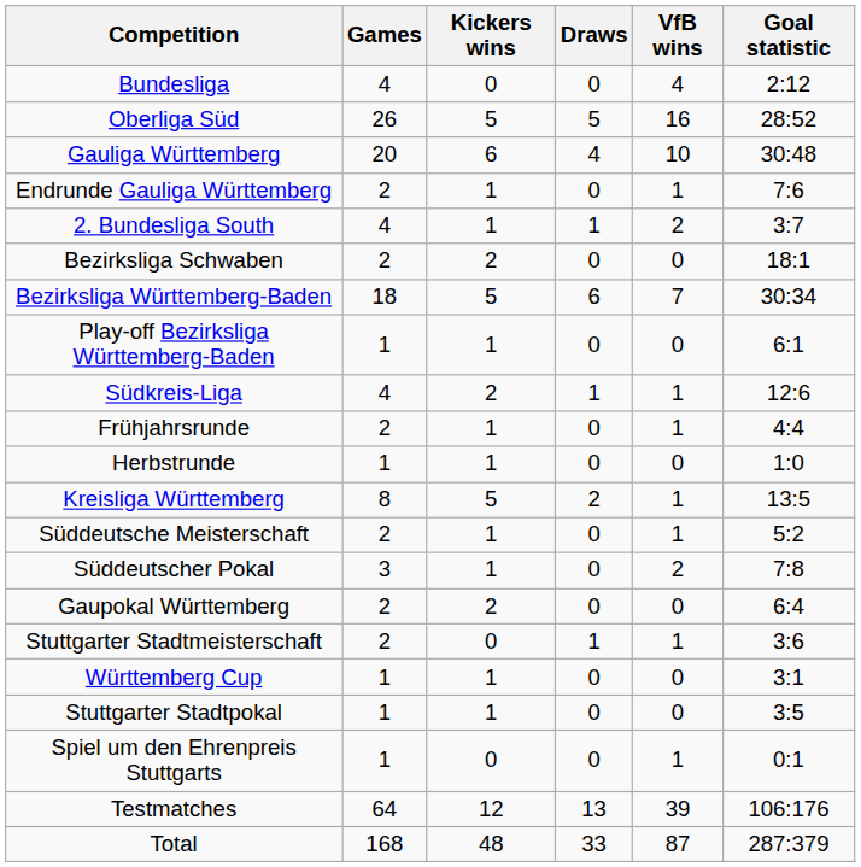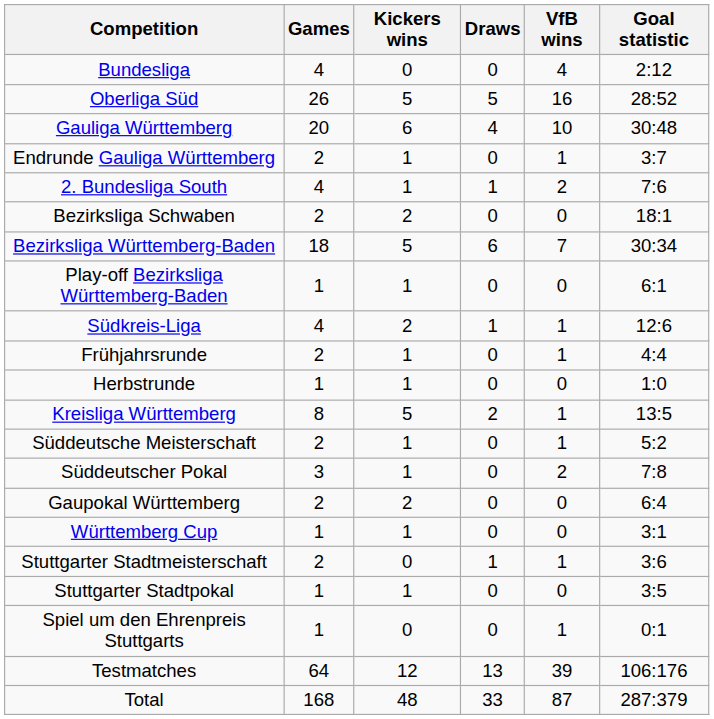 <table class="wikitable" style="text-align: center;">
 <tr>
 <th>Competition</th>
 <th>Games</th>
 <th bgcolor=0000FF>Kickers wins</th>
 <th bgcolor=808080>Draws</th>
 <th bgcolor=008800>VfB wins</th>
 <th bgcolor=808080>Goal statistic</th>
 </tr>
 <tr>
 <td><a href='#'>Bundesliga</a></td>
 <td>4</td>
 <td><span>0</span></td>
 <td>0</td>
 <td><span>4</span></td>
 <td>2:12</td>
 </tr>
 <tr>
 <td><a href='#'>Oberliga Süd</a></td>
 <td>26</td>
 <td><span>5</span></td>
 <td>5</td>
 <td><span>16</span></td>
 <td>28:52</td>
 </tr>
 <tr>
 <td><a href='#'>Gauliga Württemberg</a></td>
 <td>20</td>
 <td><span>6</span></td>
 <td>4</td>
 <td><span>10</span></td>
 <td>30:48</td>
 </tr>
 <tr>
 <td>Endrunde <a href='#'>Gauliga Württemberg</a></td>
 <td>2</td>
 <td><span>1</span></td>
 <td>0</td>
 <td><span>1</span></td>
-<td>7:6</td>
+<td>3:7</td>
 </tr>
 <tr>
 <td><a href='#'>2. Bundesliga South</a></td>
 <td>4</td>
 <td><span>1</span></td>
 <td>1</td>
 <td><span>2</span></td>
-<td>3:7</td>
+<td>7:6</td>
 </tr>
 <tr>
 <td>Bezirksliga Schwaben</td>
 <td>2</td>
 <td><span>2</span></td>
 <td>0</td>
 <td><span> 0</span></td>
 <td>18:1</td>
 </tr>
 <tr>
 <td><a href='#'>Bezirksliga Württemberg-Baden</a></td>
 <td>18</td>
 <td><span>5</span></td>
 <td>6</td>
 <td><span> 7</span></td>
 <td>30:34</td>
 </tr>
 <tr>
 <td>Play-off <a href='#'>Bezirksliga Württemberg-Baden</a></td>
 <td>1</td>
 <td><span>1</span></td>
 <td>0</td>
 <td><span> 0</span></td>
 <td>6:1</td>
 </tr>
 <tr>
 <td><a href='#'>Südkreis-Liga</a></td>
 <td>4</td>
 <td><span>2</span></td>
 <td>1</td>
 <td><span> 1</span></td>
 <td>12:6</td>
 </tr>
 <tr>
 <td>Frühjahrsrunde</td>
 <td>2</td>
 <td><span>1</span></td>
 <td>0</td>
 <td><span> 1</span></td>
 <td>4:4</td>
 </tr>
 <tr>
 <td>Herbstrunde</td>
 <td>1</td>
 <td><span>1</span></td>
 <td>0</td>
 <td><span> 0</span></td>
 <td>1:0</td>
 </tr>
 <tr>
 <td><a href='#'>Kreisliga Württemberg</a></td>
 <td>8</td>
 <td><span>5</span></td>
 <td>2</td>
 <td><span> 1</span></td>
 <td>13:5</td>
 </tr>
 <tr>
 <td>Süddeutsche Meisterschaft</td>
 <td>2</td>
 <td><span>1</span></td>
 <td>0</td>
 <td><span> 1</span></td>
 <td>5:2</td>
 </tr>
 <tr>
 <td>Süddeutscher Pokal</td>
 <td>3</td>
 <td><span>1</span></td>
 <td>0</td>
 <td><span> 2</span></td>
 <td>7:8</td>
 </tr>
 <tr>
 <td>Gaupokal Württemberg</td>
 <td>2</td>
 <td><span>2</span></td>
 <td>0</td>
 <td><span> 0</span></td>
 <td>6:4</td>
 </tr>
 <tr>
+<td><a href='#'>Württemberg Cup</a></td>
+<td>1</td>
+<td><span>1</span></td>
+<td>0</td>
+<td><span> 0</span></td>
+<td>3:1</td>
+</tr>
+<tr>
 <td>Stuttgarter Stadtmeisterschaft</td>
 <td>2</td>
 <td><span>0</span></td>
 <td>1</td>
 <td><span> 1</span></td>
 <td>3:6</td>
-</tr>
-<tr>
-<td><a href='#'>Württemberg Cup</a></td>
-<td>1</td>
-<td><span>1</span></td>
-<td>0</td>
-<td><span> 0</span></td>
-<td>3:1</td>
 </tr>
 <tr>
 <td>Stuttgarter Stadtpokal</td>
 <td>1</td>
 <td><span>1</span></td>
 <td>0</td>
 <td><span> 0</span></td>
 <td>3:5</td>
 </tr>
 <tr>
 <td>Spiel um den Ehrenpreis Stuttgarts</td>
 <td>1</td>
 <td><span>0</span></td>
 <td>0</td>
 <td><span> 1</span></td>
 <td>0:1</td>
 </tr>
 <tr>
 <td>Testmatches</td>
 <td>64</td>
 <td><span>12</span></td>
 <td>13</td>
 <td><span>39</span></td>
 <td>106:176</td>
 </tr>
 <tr>
 <td>Total</td>
 <td>168</td>
 <td><span>48</span></td>
 <td>33</td>
 <td><span>87</span></td>
 <td>287:379</td>
 </tr>
 <tr>
 </tr>
 </table>
